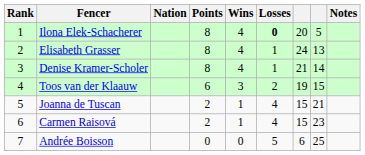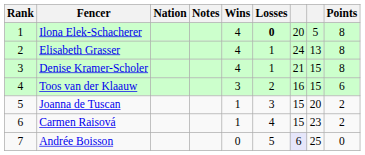 <table class="wikitable sortable" style="text-align: center;">
 <tr>
 <th>Rank</th>
 <th>Fencer</th>
 <th>Nation</th>
-<th>Points</th>
+<th>Notes</th>
 <th>Wins</th>
 <th>Losses</th>
 <th></th>
 <th></th>
-<th>Notes</th>
+<th>Points</th>
 </tr>
 <tr style="background:#cfc;">
 <td>1</td>
 <td align=left><a href='#'>Ilona Elek-Schacherer</a></td>
 <td align=left></td>
-<td>8</td>
+<td></td>
 <td>4</td>
 <td><strong>0</strong></td>
 <td>20</td>
 <td>5</td>
-<td></td>
+<td>8</td>
 </tr>
 <tr style="background:#cfc;">
 <td>2</td>
 <td align=left><a href='#'>Elisabeth Grasser</a></td>
 <td align=left></td>
-<td>8</td>
+<td></td>
 <td>4</td>
 <td>1</td>
 <td>24</td>
 <td>13</td>
-<td></td>
+<td>8</td>
 </tr>
 <tr style="background:#cfc;">
 <td>3</td>
 <td align=left><a href='#'>Denise Kramer-Scholer</a></td>
 <td align=left></td>
-<td>8</td>
+<td></td>
 <td>4</td>
 <td>1</td>
 <td>21</td>
-<td>14</td>
-<td></td>
+<td>15</td>
+<td>8</td>
 </tr>
 <tr style="background:#cfc;">
 <td>4</td>
 <td align=left><a href='#'>Toos van der Klaauw</a></td>
 <td align=left></td>
-<td>6</td>
+<td></td>
 <td>3</td>
 <td>2</td>
-<td>19</td>
+<td>16</td>
 <td>15</td>
-<td></td>
+<td>6</td>
 </tr>
 <tr>
 <td>5</td>
 <td align=left><a href='#'>Joanna de Tuscan</a></td>
 <td align=left></td>
+<td></td>
+<td>1</td>
+<td>3</td>
+<td>15</td>
+<td>20</td>
 <td>2</td>
-<td>1</td>
-<td>4</td>
-<td>15</td>
-<td>21</td>
-<td></td>
 </tr>
 <tr>
 <td>6</td>
 <td align=left><a href='#'>Carmen Raisová</a></td>
 <td align=left></td>
-<td>2</td>
+<td></td>
 <td>1</td>
 <td>4</td>
 <td>15</td>
 <td>23</td>
-<td></td>
+<td>2</td>
 </tr>
 <tr>
 <td>7</td>
 <td align=left><a href='#'>Andrée Boisson</a></td>
 <td align=left></td>
-<td>0</td>
+<td></td>
 <td>0</td>
 <td>5</td>
-<td>6</td>
+<td style="background: lavender;">6</td>
 <td>25</td>
-<td></td>
+<td>0</td>
 </tr>
 </table>
